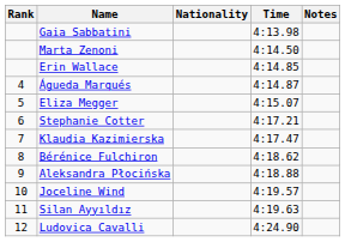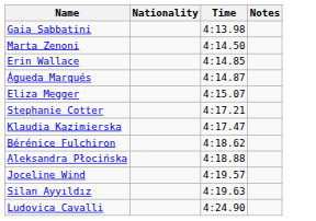 <table class="wikitable sortable" style="text-align:center">
 <tr>
-<th>Rank</th>
 <th>Name</th>
 <th>Nationality</th>
 <th>Time</th>
 <th>Notes</th>
 </tr>
 <tr>
-<td></td>
 <td align=left><a href='#'>Gaia Sabbatini</a></td>
 <td align=left></td>
 <td>4:13.98</td>
 <td></td>
 </tr>
 <tr>
-<td></td>
 <td align=left><a href='#'>Marta Zenoni</a></td>
 <td align=left></td>
 <td>4:14.50</td>
 <td></td>
 </tr>
 <tr>
-<td></td>
 <td align=left><a href='#'>Erin Wallace</a></td>
 <td align=left></td>
 <td>4:14.85</td>
 <td></td>
 </tr>
 <tr>
-<td>4</td>
 <td align=left><a href='#'>Águeda Marqués</a></td>
 <td align=left></td>
 <td>4:14.87</td>
 <td></td>
 </tr>
 <tr>
-<td>5</td>
 <td align=left><a href='#'>Eliza Megger</a></td>
 <td align=left></td>
 <td>4:15.07</td>
 <td></td>
 </tr>
 <tr>
-<td>6</td>
 <td align=left><a href='#'>Stephanie Cotter</a></td>
 <td align=left></td>
 <td>4:17.21</td>
 <td></td>
 </tr>
 <tr>
-<td>7</td>
 <td align=left><a href='#'>Klaudia Kazimierska</a></td>
 <td align=left></td>
 <td>4:17.47</td>
 <td></td>
 </tr>
 <tr>
-<td>8</td>
 <td align=left><a href='#'>Bérénice Fulchiron</a></td>
 <td align=left></td>
 <td>4:18.62</td>
 <td></td>
 </tr>
 <tr>
-<td>9</td>
 <td align=left><a href='#'>Aleksandra Płocińska</a></td>
 <td align=left></td>
 <td>4:18.88</td>
 <td></td>
 </tr>
 <tr>
-<td>10</td>
 <td align=left><a href='#'>Joceline Wind</a></td>
 <td align=left></td>
 <td>4:19.57</td>
 <td></td>
 </tr>
 <tr>
-<td>11</td>
 <td align=left><a href='#'>Silan Ayyıldız</a></td>
 <td align=left></td>
 <td>4:19.63</td>
 <td></td>
 </tr>
 <tr>
-<td>12</td>
 <td align=left><a href='#'>Ludovica Cavalli</a></td>
 <td align=left></td>
 <td>4:24.90</td>
 <td></td>
 </tr>
 </table>
